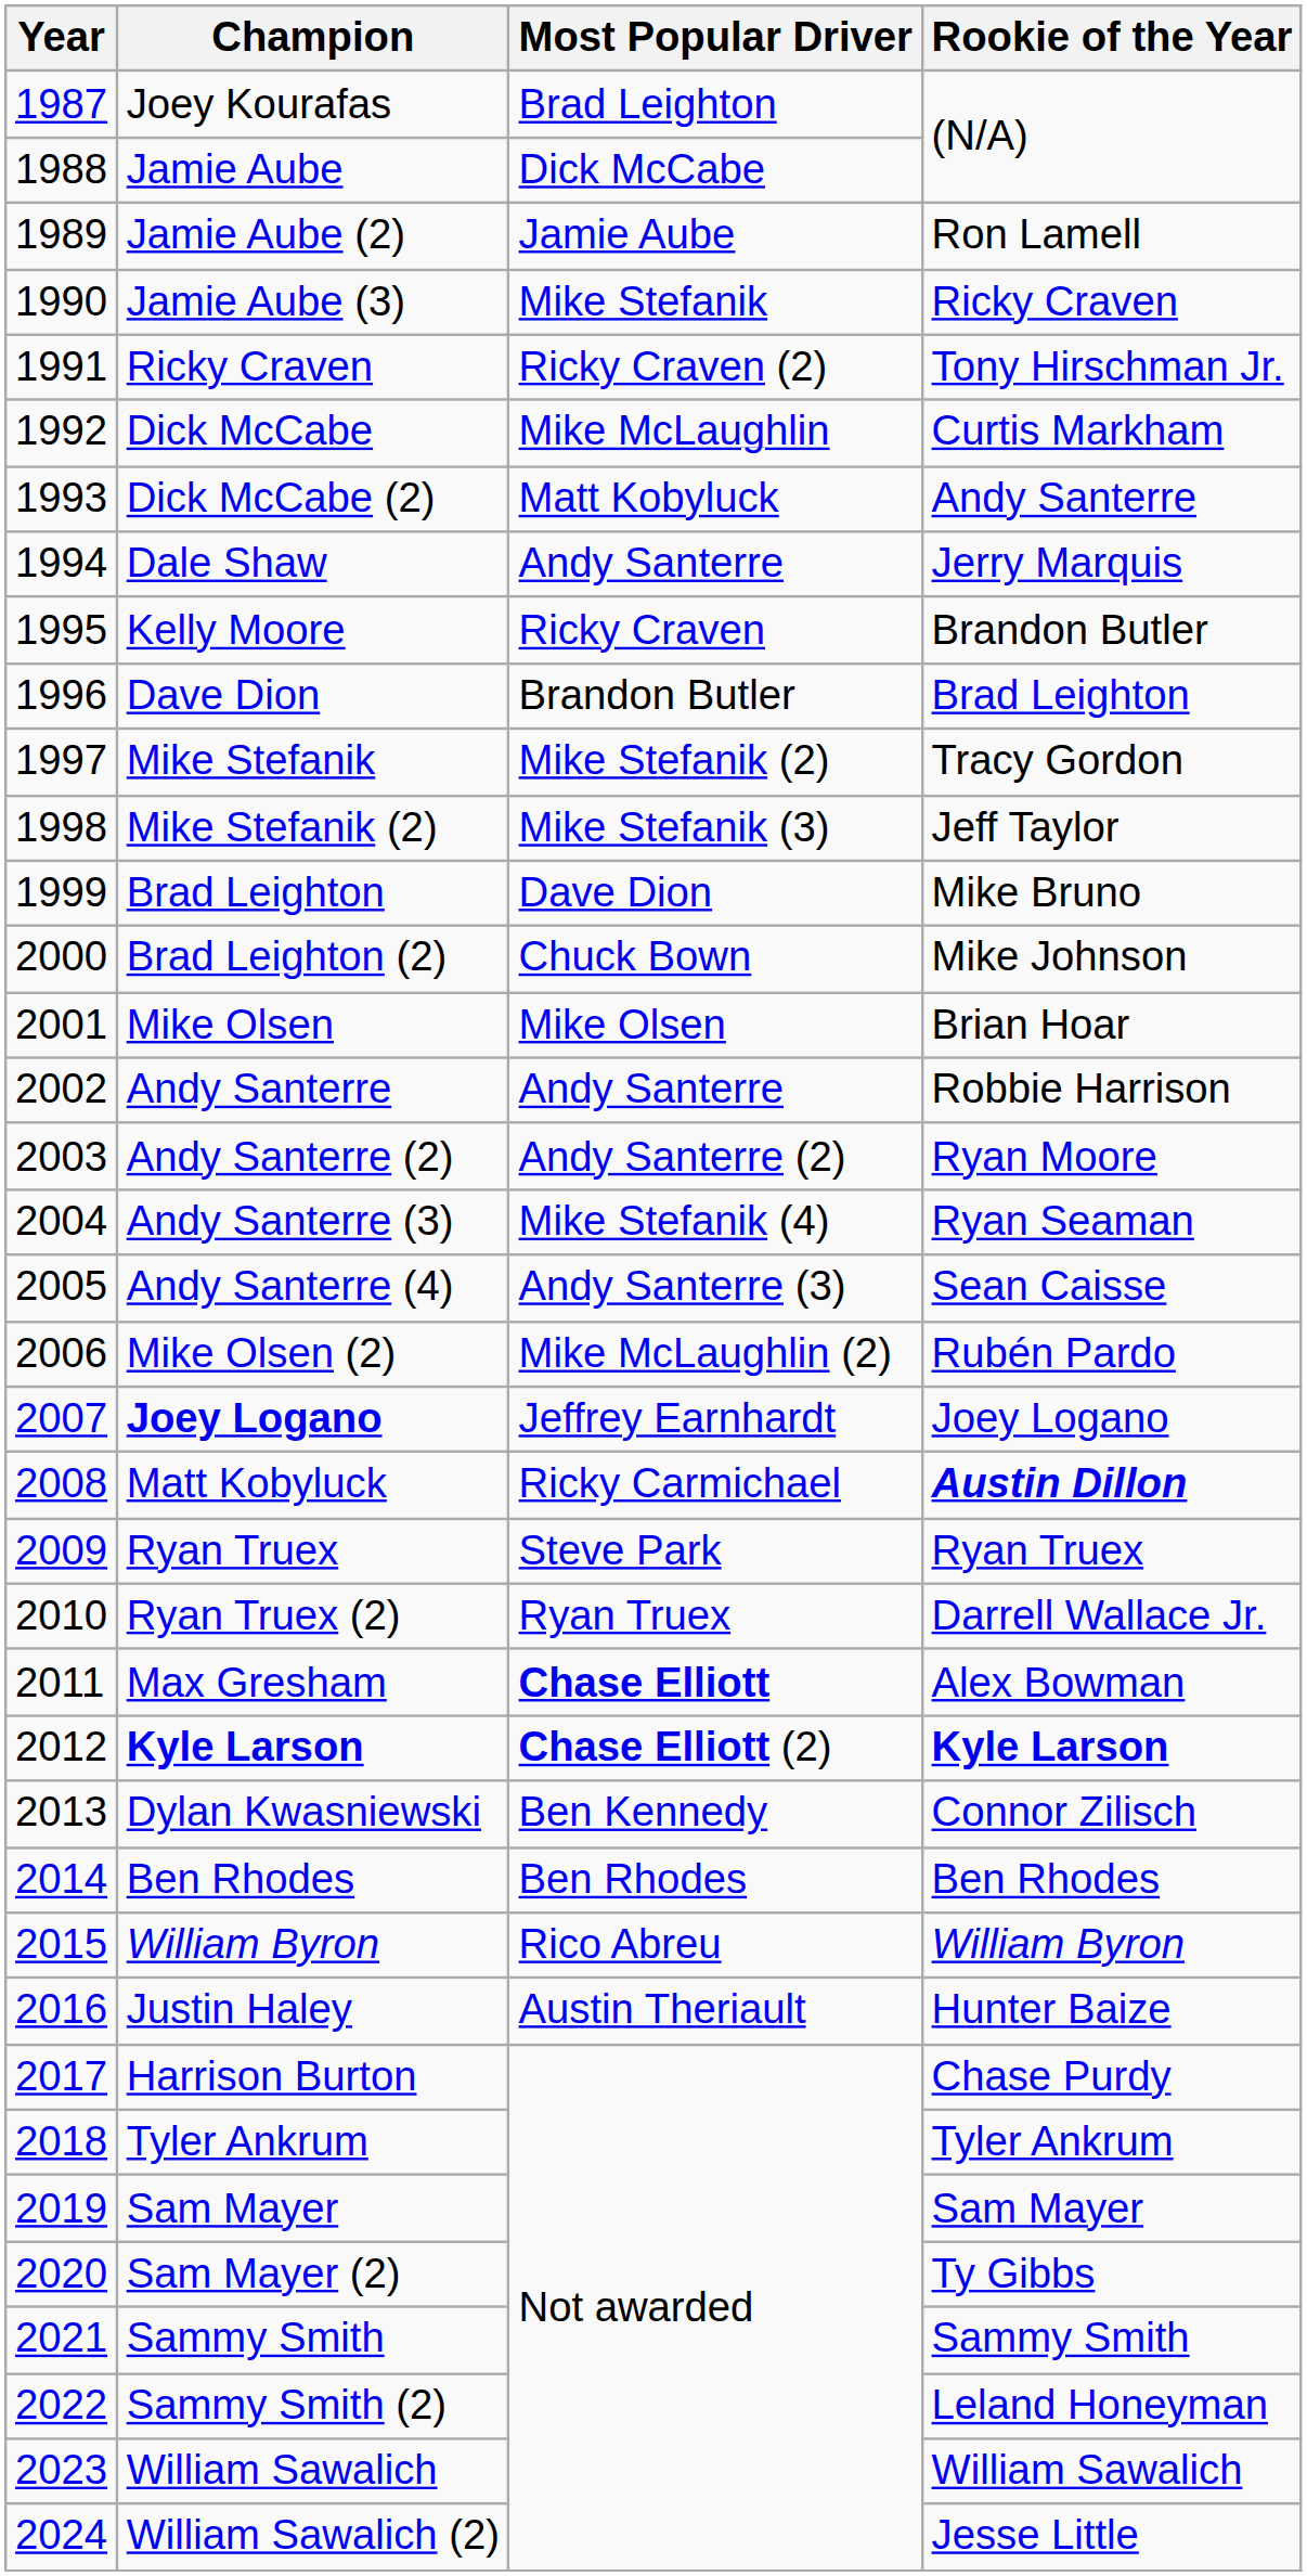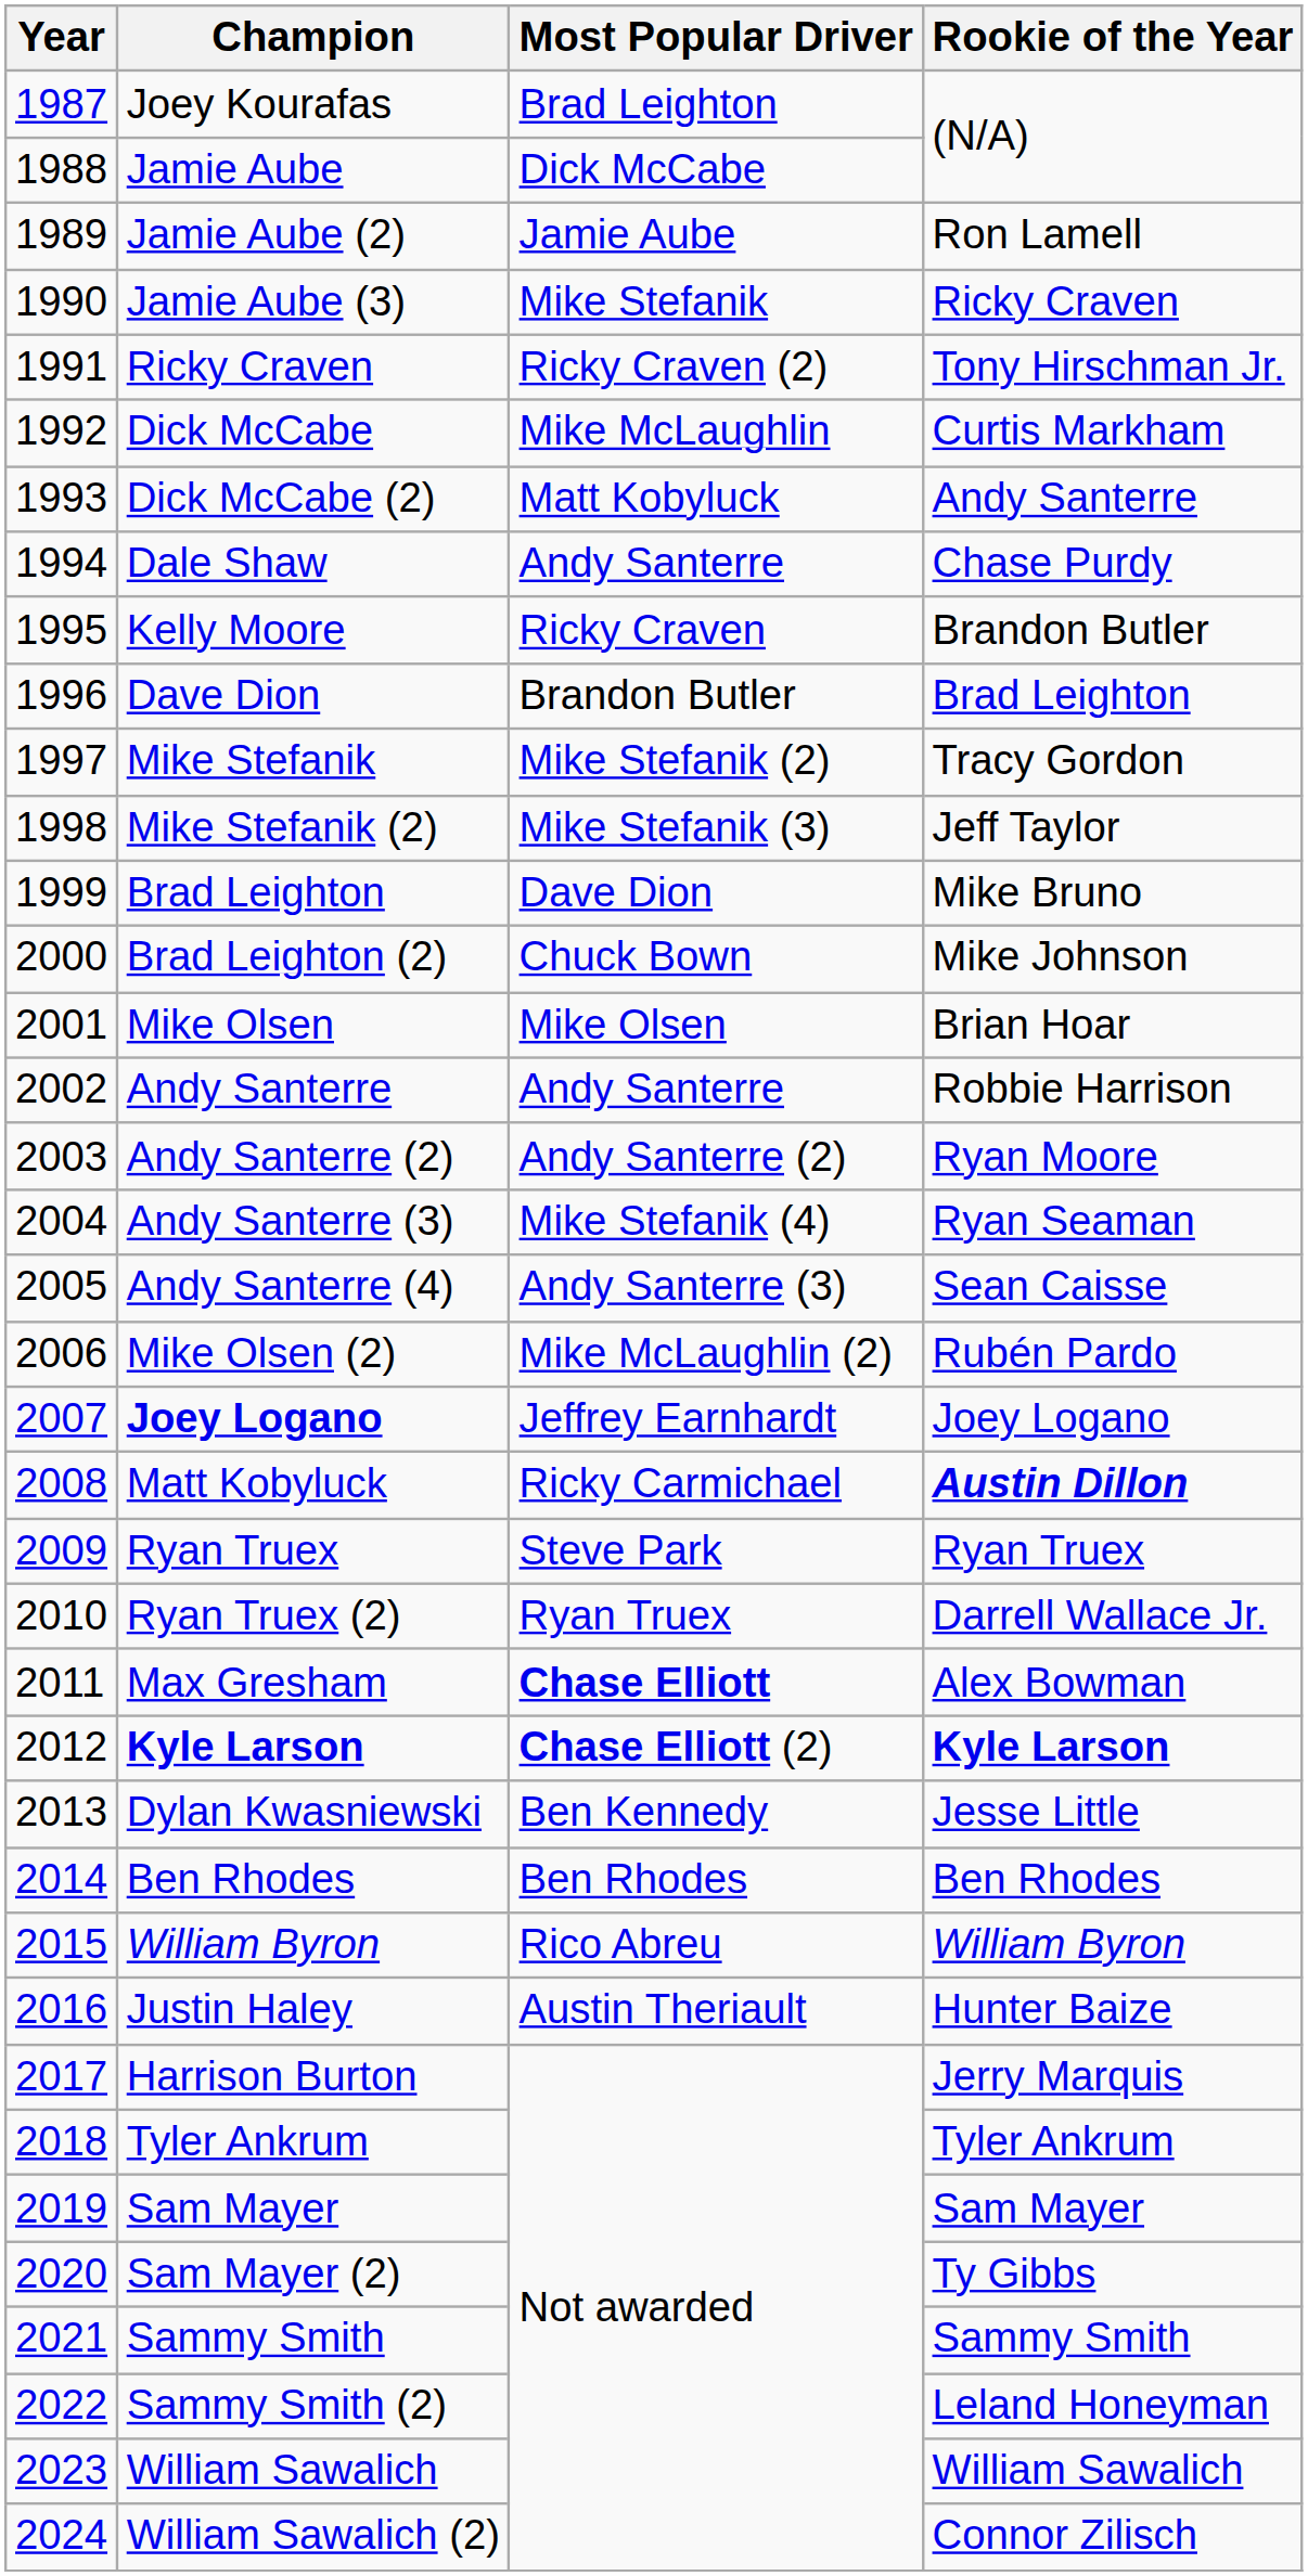 <table class="wikitable">
 <tr>
 <th>Year</th>
 <th>Champion</th>
 <th>Most Popular Driver</th>
 <th>Rookie of the Year</th>
 </tr>
 <tr>
 <td><a href='#'>1987</a></td>
 <td>Joey Kourafas</td>
 <td><a href='#'>Brad Leighton</a></td>
 <td rowspan=2>(N/A)</td>
 </tr>
 <tr>
 <td>1988</td>
 <td><a href='#'>Jamie Aube</a></td>
 <td><a href='#'>Dick McCabe</a></td>
 </tr>
 <tr>
 <td>1989</td>
 <td><a href='#'>Jamie Aube</a> (2)</td>
 <td><a href='#'>Jamie Aube</a></td>
 <td>Ron Lamell</td>
 </tr>
 <tr>
 <td>1990</td>
 <td><a href='#'>Jamie Aube</a> (3)</td>
 <td><a href='#'>Mike Stefanik</a></td>
 <td><a href='#'>Ricky Craven</a></td>
 </tr>
 <tr>
 <td>1991</td>
 <td><a href='#'>Ricky Craven</a></td>
 <td><a href='#'>Ricky Craven</a> (2)</td>
 <td><a href='#'>Tony Hirschman Jr.</a></td>
 </tr>
 <tr>
 <td>1992</td>
 <td><a href='#'>Dick McCabe</a></td>
 <td><a href='#'>Mike McLaughlin</a></td>
 <td><a href='#'>Curtis Markham</a></td>
 </tr>
 <tr>
 <td>1993</td>
 <td><a href='#'>Dick McCabe</a> (2)</td>
 <td><a href='#'>Matt Kobyluck</a></td>
 <td><a href='#'>Andy Santerre</a></td>
 </tr>
 <tr>
 <td>1994</td>
 <td><a href='#'>Dale Shaw</a></td>
 <td><a href='#'>Andy Santerre</a></td>
-<td><a href='#'>Jerry Marquis</a></td>
+<td><a href='#'>Chase Purdy</a></td>
 </tr>
 <tr>
 <td>1995</td>
 <td><a href='#'>Kelly Moore</a></td>
 <td><a href='#'>Ricky Craven</a></td>
 <td>Brandon Butler</td>
 </tr>
 <tr>
 <td>1996</td>
 <td><a href='#'>Dave Dion</a></td>
 <td>Brandon Butler</td>
 <td><a href='#'>Brad Leighton</a></td>
 </tr>
 <tr>
 <td>1997</td>
 <td><a href='#'>Mike Stefanik</a></td>
 <td><a href='#'>Mike Stefanik</a> (2)</td>
 <td>Tracy Gordon</td>
 </tr>
 <tr>
 <td>1998</td>
 <td><a href='#'>Mike Stefanik</a> (2)</td>
 <td><a href='#'>Mike Stefanik</a> (3)</td>
 <td>Jeff Taylor</td>
 </tr>
 <tr>
 <td>1999</td>
 <td><a href='#'>Brad Leighton</a></td>
 <td><a href='#'>Dave Dion</a></td>
 <td>Mike Bruno</td>
 </tr>
 <tr>
 <td>2000</td>
 <td><a href='#'>Brad Leighton</a> (2)</td>
 <td><a href='#'>Chuck Bown</a></td>
 <td>Mike Johnson</td>
 </tr>
 <tr>
 <td>2001</td>
 <td><a href='#'>Mike Olsen</a></td>
 <td><a href='#'>Mike Olsen</a></td>
 <td>Brian Hoar</td>
 </tr>
 <tr>
 <td>2002</td>
 <td><a href='#'>Andy Santerre</a></td>
 <td><a href='#'>Andy Santerre</a></td>
 <td>Robbie Harrison</td>
 </tr>
 <tr>
 <td>2003</td>
 <td><a href='#'>Andy Santerre</a> (2)</td>
 <td><a href='#'>Andy Santerre</a> (2)</td>
 <td><a href='#'>Ryan Moore</a></td>
 </tr>
 <tr>
 <td>2004</td>
 <td><a href='#'>Andy Santerre</a> (3)</td>
 <td><a href='#'>Mike Stefanik</a> (4)</td>
 <td><a href='#'>Ryan Seaman</a></td>
 </tr>
 <tr>
 <td>2005</td>
 <td><a href='#'>Andy Santerre</a> (4)</td>
 <td><a href='#'>Andy Santerre</a> (3)</td>
 <td><a href='#'>Sean Caisse</a></td>
 </tr>
 <tr>
 <td>2006</td>
 <td><a href='#'>Mike Olsen</a> (2)</td>
 <td><a href='#'>Mike McLaughlin</a> (2)</td>
 <td><a href='#'>Rubén Pardo</a></td>
 </tr>
 <tr>
 <td><a href='#'>2007</a></td>
 <td><strong><a href='#'>Joey Logano</a></strong></td>
 <td><a href='#'>Jeffrey Earnhardt</a></td>
 <td><a href='#'>Joey Logano</a></td>
 </tr>
 <tr>
 <td><a href='#'>2008</a></td>
 <td><a href='#'>Matt Kobyluck</a></td>
 <td><a href='#'>Ricky Carmichael</a></td>
 <td><strong><em><a href='#'>Austin Dillon</a></em></strong></td>
 </tr>
 <tr>
 <td><a href='#'>2009</a></td>
 <td><a href='#'>Ryan Truex</a></td>
 <td><a href='#'>Steve Park</a></td>
 <td><a href='#'>Ryan Truex</a></td>
 </tr>
 <tr>
 <td>2010</td>
 <td><a href='#'>Ryan Truex</a> (2)</td>
 <td><a href='#'>Ryan Truex</a></td>
 <td><a href='#'>Darrell Wallace Jr.</a></td>
 </tr>
 <tr>
 <td>2011</td>
 <td><a href='#'>Max Gresham</a></td>
 <td><strong><a href='#'>Chase Elliott</a></strong></td>
 <td><a href='#'>Alex Bowman</a></td>
 </tr>
 <tr>
 <td>2012</td>
 <td><strong><a href='#'>Kyle Larson</a></strong></td>
 <td><strong><a href='#'>Chase Elliott</a></strong> (2)</td>
 <td><strong><a href='#'>Kyle Larson</a></strong></td>
 </tr>
 <tr>
 <td>2013</td>
 <td><a href='#'>Dylan Kwasniewski</a></td>
 <td><a href='#'>Ben Kennedy</a></td>
-<td><a href='#'>Connor Zilisch</a></td>
+<td><a href='#'>Jesse Little</a></td>
 </tr>
 <tr>
 <td><a href='#'>2014</a></td>
 <td><a href='#'>Ben Rhodes</a></td>
 <td><a href='#'>Ben Rhodes</a></td>
 <td><a href='#'>Ben Rhodes</a></td>
 </tr>
 <tr>
 <td><a href='#'>2015</a></td>
 <td><em><a href='#'>William Byron</a></em></td>
 <td><a href='#'>Rico Abreu</a></td>
 <td><em><a href='#'>William Byron</a></em></td>
 </tr>
 <tr>
 <td><a href='#'>2016</a></td>
 <td><a href='#'>Justin Haley</a></td>
 <td><a href='#'>Austin Theriault</a></td>
 <td><a href='#'>Hunter Baize</a></td>
 </tr>
 <tr>
 <td><a href='#'>2017</a></td>
 <td><a href='#'>Harrison Burton</a></td>
 <td rowspan="8">Not awarded</td>
-<td><a href='#'>Chase Purdy</a></td>
+<td><a href='#'>Jerry Marquis</a></td>
 </tr>
 <tr>
 <td><a href='#'>2018</a></td>
 <td><a href='#'>Tyler Ankrum</a></td>
 <td><a href='#'>Tyler Ankrum</a></td>
 </tr>
 <tr>
 <td><a href='#'>2019</a></td>
 <td><a href='#'>Sam Mayer</a></td>
 <td><a href='#'>Sam Mayer</a></td>
 </tr>
 <tr>
 <td><a href='#'>2020</a></td>
 <td><a href='#'>Sam Mayer</a> (2)</td>
 <td><a href='#'>Ty Gibbs</a></td>
 </tr>
 <tr>
 <td><a href='#'>2021</a></td>
 <td><a href='#'>Sammy Smith</a></td>
 <td><a href='#'>Sammy Smith</a></td>
 </tr>
 <tr>
 <td><a href='#'>2022</a></td>
 <td><a href='#'>Sammy Smith</a> (2)</td>
 <td><a href='#'>Leland Honeyman</a></td>
 </tr>
 <tr>
 <td><a href='#'>2023</a></td>
 <td><a href='#'>William Sawalich</a></td>
 <td><a href='#'>William Sawalich</a></td>
 </tr>
 <tr>
 <td><a href='#'>2024</a></td>
 <td><a href='#'>William Sawalich</a> (2)</td>
-<td><a href='#'>Jesse Little</a></td>
+<td><a href='#'>Connor Zilisch</a></td>
 </tr>
 <tr>
 </tr>
 </table>
